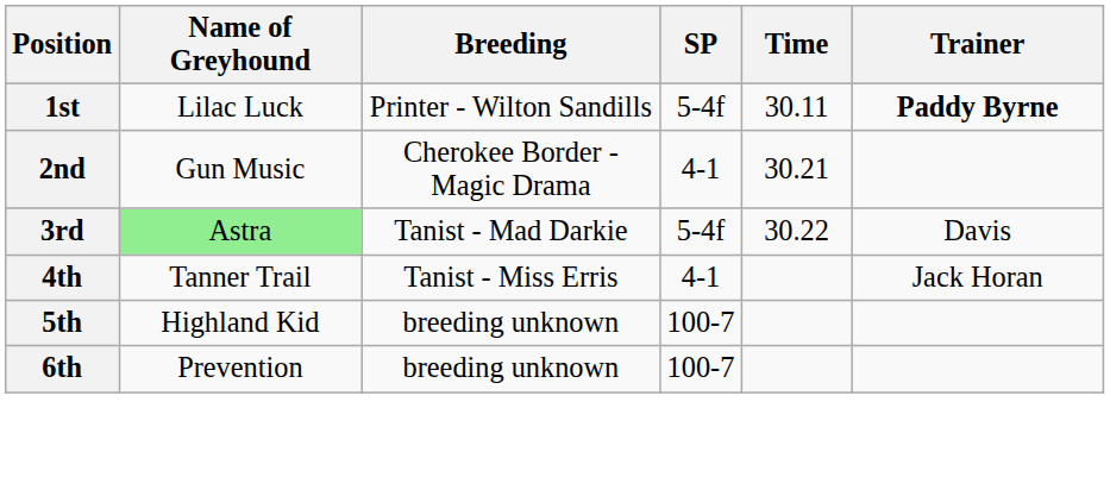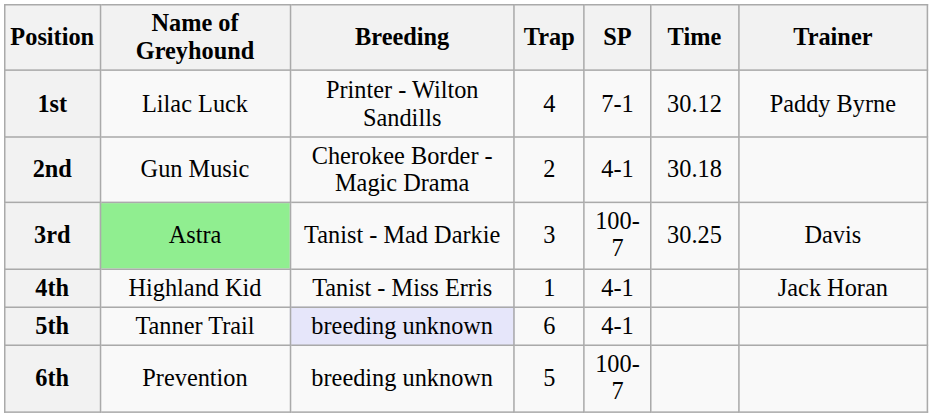 <table class="wikitable" style="text-align:center">
 <tr>
 <th width=50>Position</th>
 <th width=200>Name of Greyhound</th>
 <th width=300>Breeding</th>
+<th width=50>Trap</th>
 <th width=50>SP</th>
 <th width=80>Time</th>
 <th width=250>Trainer</th>
 </tr>
 <tr>
 <th>1st</th>
 <td>Lilac Luck</td>
 <td>Printer - Wilton Sandills</td>
-<td>5-4f</td>
-<td>30.11</td>
-<td><strong>Paddy Byrne</strong></td>
+<td>4</td>
+<td>7-1</td>
+<td>30.12</td>
+<td>Paddy Byrne</td>
 </tr>
 <tr>
 <th>2nd</th>
 <td>Gun Music</td>
 <td>Cherokee Border - Magic Drama</td>
+<td>2</td>
 <td>4-1</td>
-<td>30.21</td>
+<td>30.18</td>
 <td></td>
 </tr>
 <tr>
 <th>3rd</th>
 <td style="background: lightgreen;">Astra</td>
 <td>Tanist - Mad Darkie</td>
-<td>5-4f</td>
-<td>30.22</td>
+<td>3</td>
+<td>100-7</td>
+<td>30.25</td>
 <td>Davis</td>
 </tr>
 <tr>
 <th>4th</th>
-<td>Tanner Trail</td>
+<td>Highland Kid</td>
 <td>Tanist - Miss Erris</td>
+<td>1</td>
 <td>4-1</td>
 <td></td>
 <td>Jack Horan</td>
 </tr>
 <tr>
 <th>5th</th>
-<td>Highland Kid</td>
-<td>breeding unknown</td>
-<td>100-7</td>
+<td>Tanner Trail</td>
+<td style="background: lavender;">breeding unknown</td>
+<td>6</td>
+<td>4-1</td>
 <td></td>
 <td></td>
 </tr>
 <tr>
 <th>6th</th>
 <td>Prevention</td>
 <td>breeding unknown</td>
+<td>5</td>
 <td>100-7</td>
 <td></td>
 <td></td>
 </tr>
 </table>
